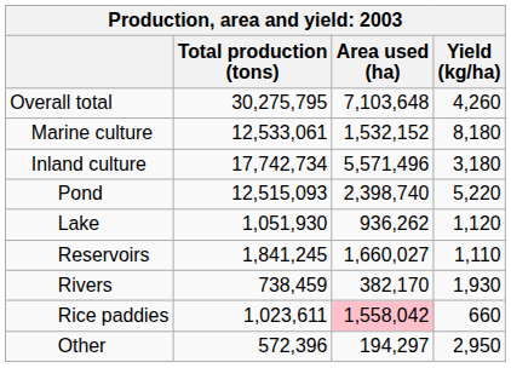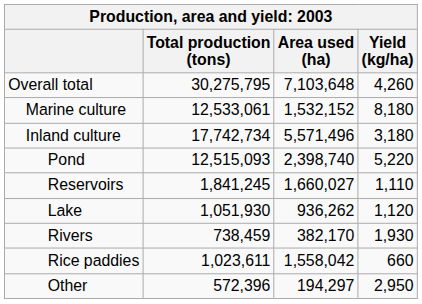 <table class="wikitable" border="1">
 <tr>
 <th colspan=4>Production, area and yield:  2003</th>
 </tr>
 <tr>
 <th></th>
 <th>Total production<br>(tons)</th>
 <th>Area used<br>(ha)</th>
 <th>Yield<br>(kg/ha)</th>
 </tr>
 <tr>
 <td>Overall total</td>
 <td align="right">30,275,795</td>
 <td align="right">7,103,648</td>
 <td align="right">4,260</td>
 </tr>
 <tr>
 <td>    Marine culture</td>
 <td align="right">12,533,061</td>
 <td align="right">1,532,152</td>
 <td align="right">8,180</td>
 </tr>
 <tr>
 <td>    Inland culture</td>
 <td align="right">17,742,734</td>
 <td align="right">5,571,496</td>
 <td align="right">3,180</td>
 </tr>
 <tr>
 <td>         Pond</td>
 <td align="right">12,515,093</td>
 <td align="right">2,398,740</td>
 <td align="right">5,220</td>
 </tr>
 <tr>
+<td>         Reservoirs</td>
+<td align="right">1,841,245</td>
+<td align="right">1,660,027</td>
+<td align="right">1,110</td>
+</tr>
+<tr>
 <td>         Lake</td>
 <td align="right">1,051,930</td>
 <td align="right">936,262</td>
 <td align="right">1,120</td>
-</tr>
-<tr>
-<td>         Reservoirs</td>
-<td align="right">1,841,245</td>
-<td align="right">1,660,027</td>
-<td align="right">1,110</td>
 </tr>
 <tr>
 <td>         Rivers</td>
 <td align="right">738,459</td>
 <td align="right">382,170</td>
 <td align="right">1,930</td>
 </tr>
 <tr>
 <td>         Rice paddies</td>
 <td align="right">1,023,611</td>
-<td align="right" style="background: pink;">1,558,042</td>
+<td align="right">1,558,042</td>
 <td align="right">660</td>
 </tr>
 <tr>
 <td>         Other</td>
 <td align="right">572,396</td>
 <td align="right">194,297</td>
 <td align="right">2,950</td>
 </tr>
 </table>
